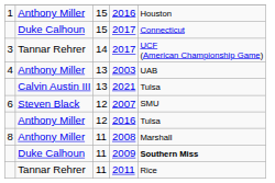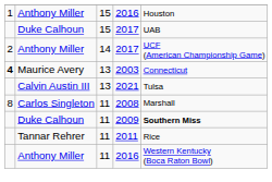 <table class="wikitable">
 <tr>
 </tr>
 <tr>
 <td>1</td>
 <td><a href='#'>Anthony Miller</a></td>
 <td>15</td>
 <td><a href='#'>2016</a></td>
 <td style="font-size:80%;">Houston</td>
 </tr>
 <tr>
 <td></td>
 <td><a href='#'>Duke Calhoun</a></td>
 <td>15</td>
 <td><a href='#'>2017</a></td>
-<td style="font-size:80%;"><a href='#'>Connecticut</a></td>
+<td style="font-size:80%;">UAB</td>
 </tr>
 <tr>
-<td>3</td>
-<td>Tannar Rehrer</td>
+<td>2</td>
+<td><a href='#'>Anthony Miller</a></td>
 <td>14</td>
 <td><a href='#'>2017</a></td>
 <td style="font-size:80%;"><a href='#'>UCF</a><br>(<a href='#'>American Championship Game</a>)</td>
 </tr>
 <tr>
-<td>4</td>
-<td><a href='#'>Anthony Miller</a></td>
+<td><strong>4</strong></td>
+<td>Maurice Avery</td>
 <td>13</td>
 <td><a href='#'>2003</a></td>
-<td style="font-size:80%;">UAB</td>
+<td style="font-size:80%;"><a href='#'>Connecticut</a></td>
 </tr>
 <tr>
 <td></td>
 <td><a href='#'>Calvin Austin III</a></td>
 <td>13</td>
 <td><a href='#'>2021</a></td>
 <td style="font-size:80%;">Tulsa</td>
 </tr>
 <tr>
-<td>6</td>
-<td><a href='#'>Steven Black</a></td>
-<td>12</td>
-<td><a href='#'>2007</a></td>
-<td style="font-size:80%;">SMU</td>
-</tr>
-<tr>
-<td></td>
-<td><a href='#'>Anthony Miller</a></td>
-<td>12</td>
-<td><a href='#'>2016</a></td>
-<td style="font-size:80%;">Tulsa</td>
-</tr>
-<tr>
 <td>8</td>
-<td><a href='#'>Anthony Miller</a></td>
+<td><a href='#'>Carlos Singleton</a></td>
 <td>11</td>
 <td><a href='#'>2008</a></td>
 <td style="font-size:80%;">Marshall</td>
 </tr>
 <tr>
 <td></td>
 <td><a href='#'>Duke Calhoun</a></td>
 <td>11</td>
 <td><a href='#'>2009</a></td>
 <td style="font-size:80%;"><strong>Southern Miss</strong></td>
 </tr>
 <tr>
 <td></td>
 <td>Tannar Rehrer</td>
 <td>11</td>
 <td><a href='#'>2011</a></td>
 <td style="font-size:80%;">Rice</td>
 </tr>
+<tr>
+<td></td>
+<td><a href='#'>Anthony Miller</a></td>
+<td>11</td>
+<td><a href='#'>2016</a></td>
+<td style="font-size:80%;"><a href='#'>Western Kentucky</a><br>(<a href='#'>Boca Raton Bowl</a>)</td>
+</tr>
 </table>
